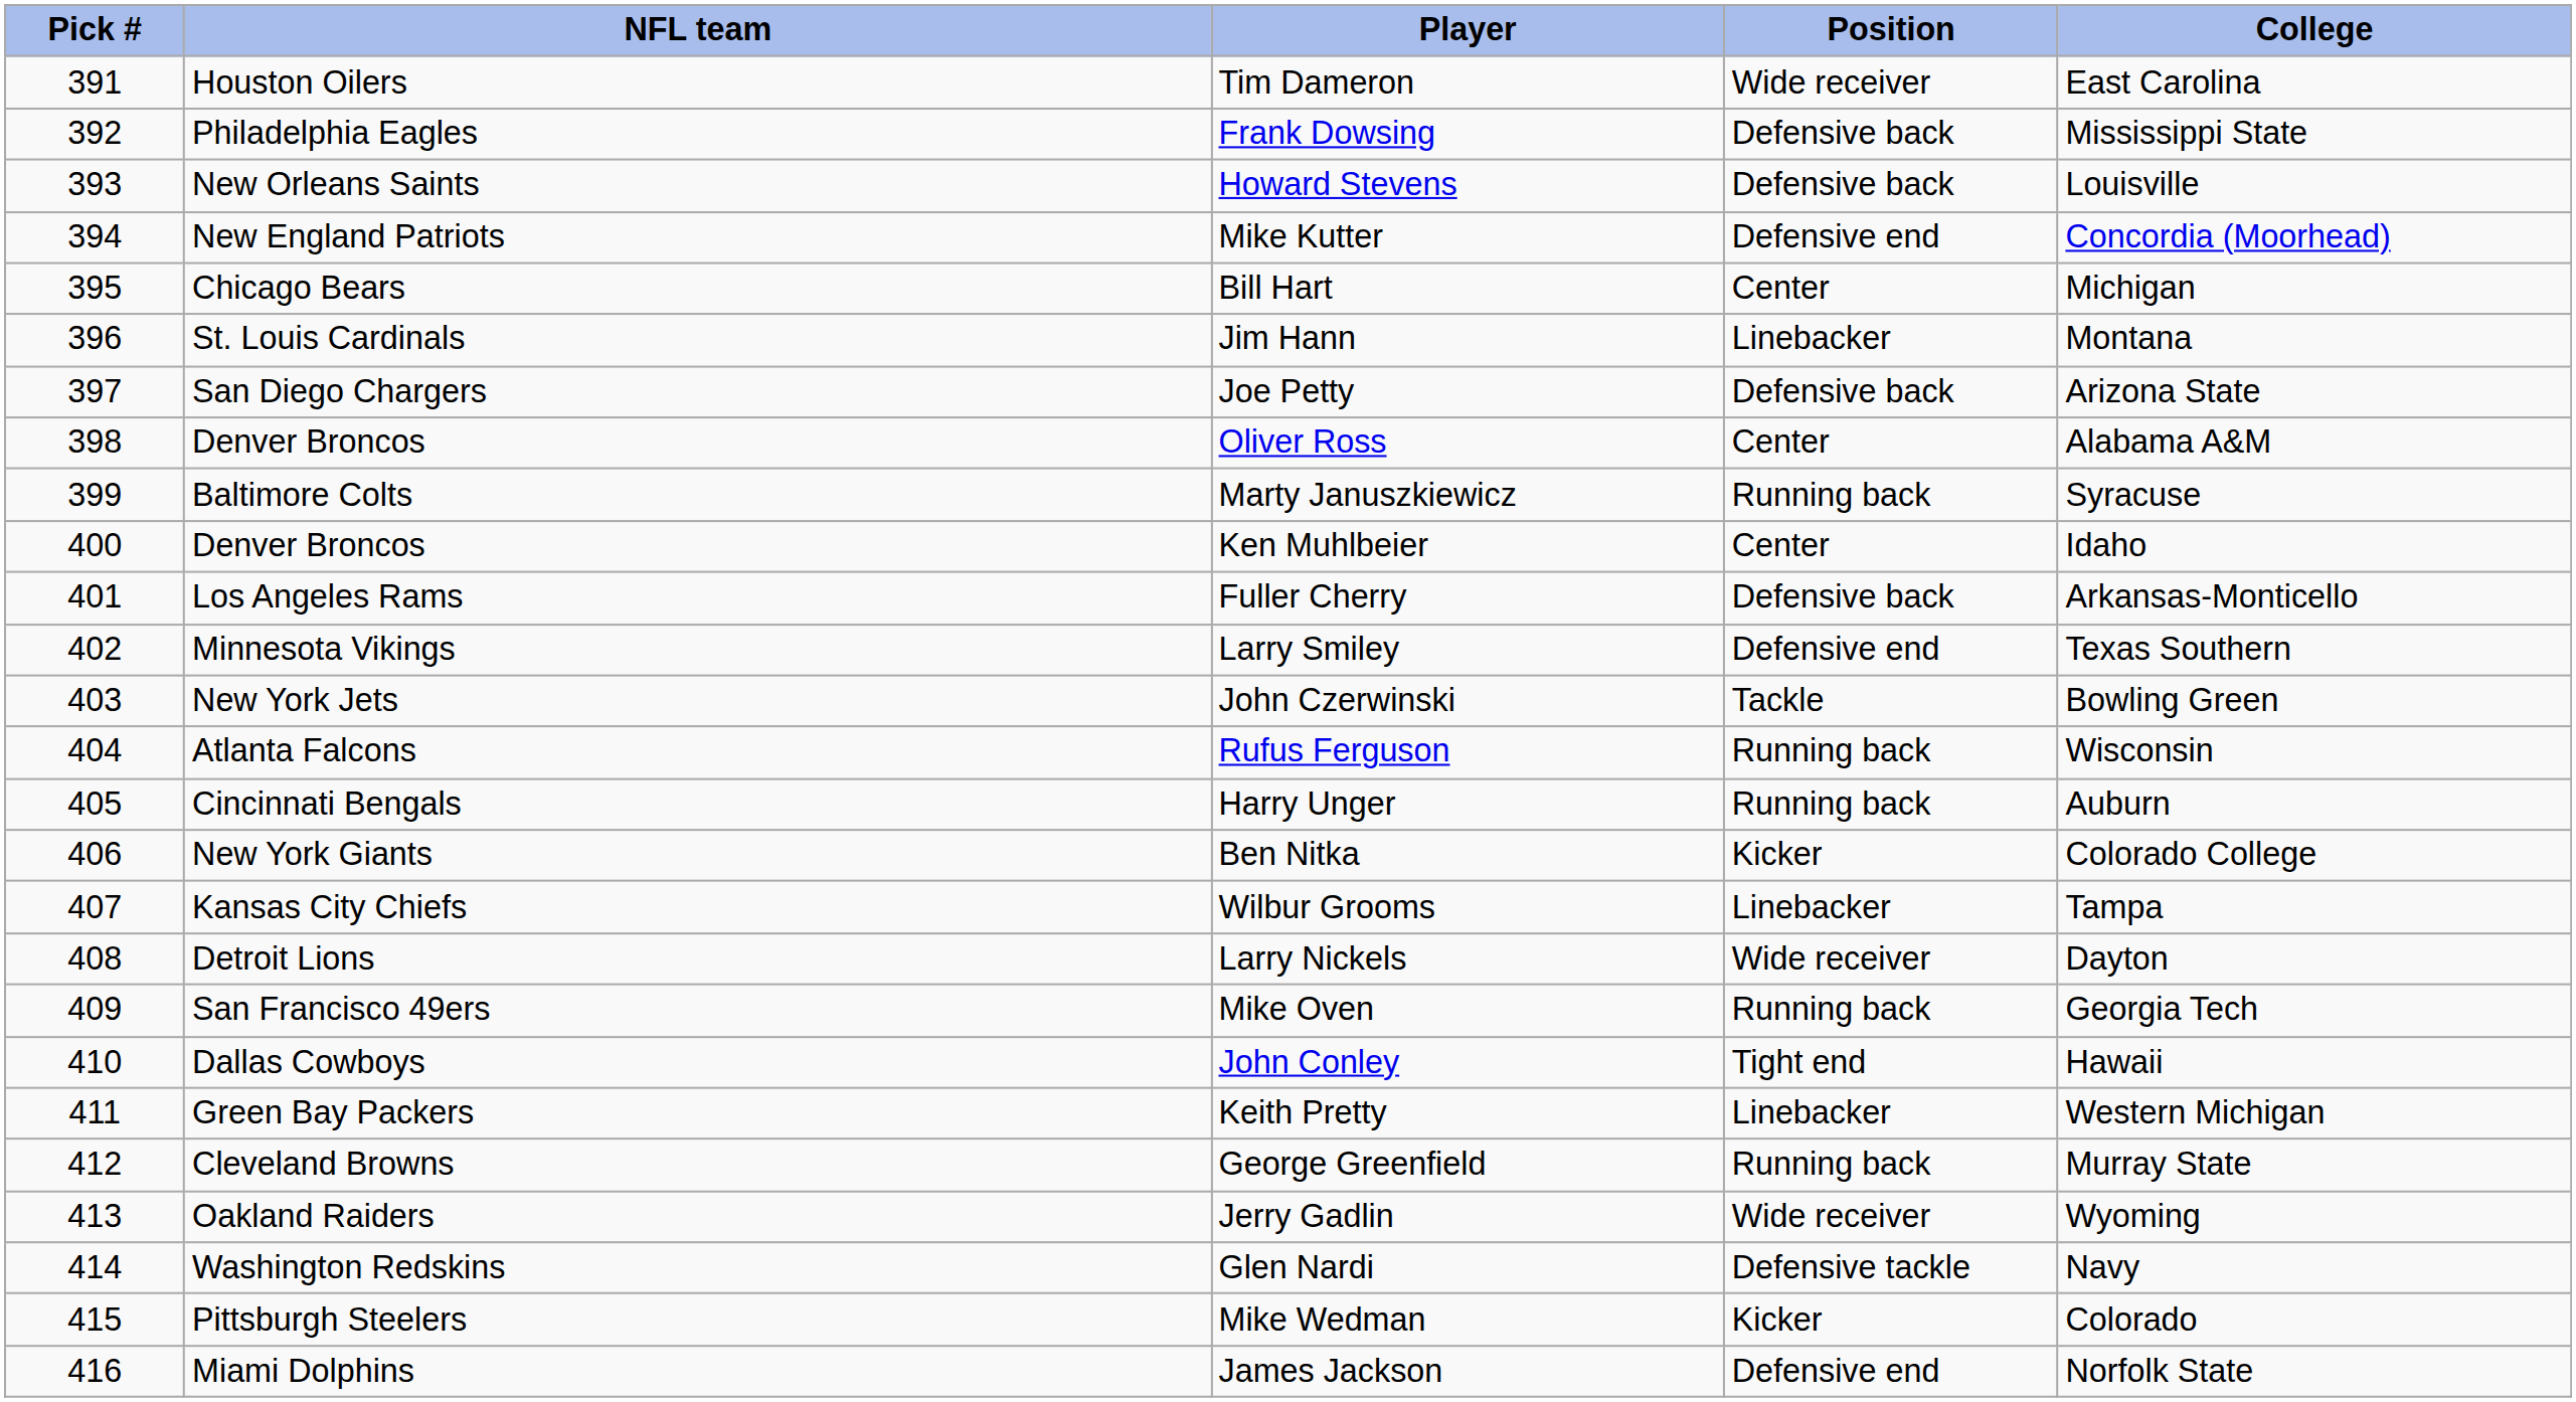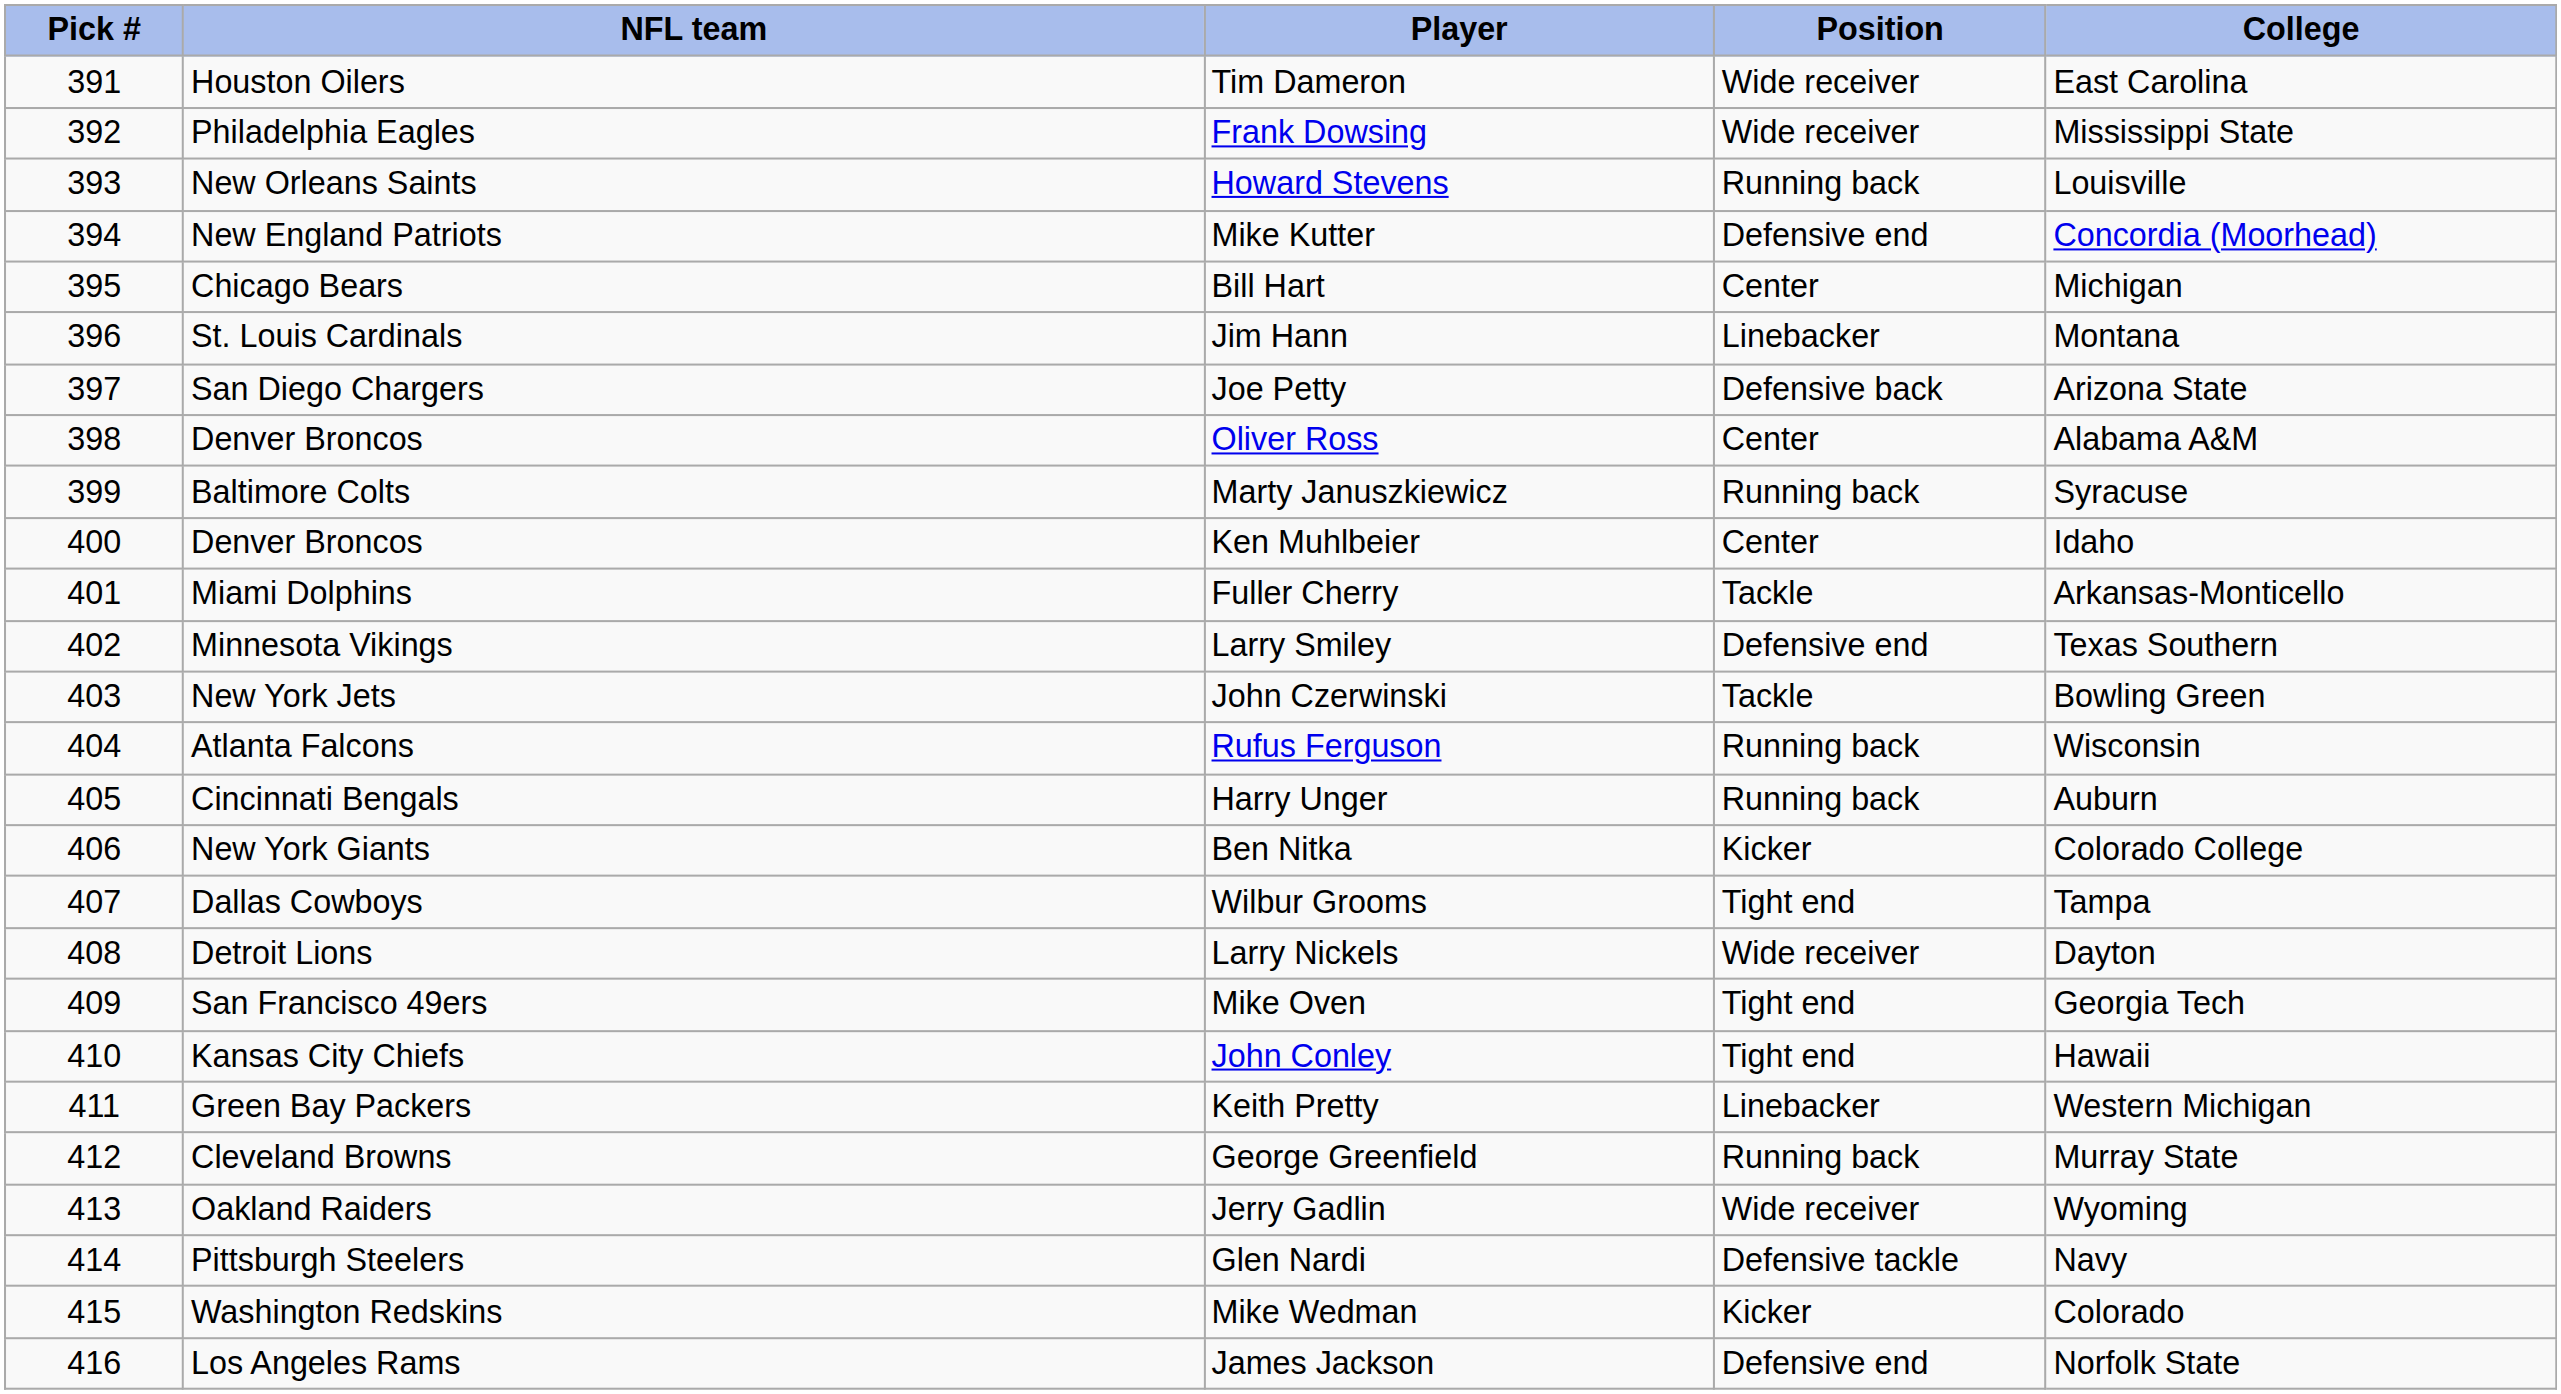 <table class="wikitable sortable sortable" style="width: 100%">
 <tr>
 <th style="background:#a8bdec; width:7%;">Pick #</th>
 <th style="width:40%; background:#a8bdec;">NFL team</th>
 <th style="width:20%; background:#a8bdec;">Player</th>
 <th style="width:13%; background:#a8bdec;">Position</th>
 <th style="background:#A8BDEC;">College</th>
 </tr>
 <tr>
 <td align=center>391</td>
 <td>Houston Oilers</td>
 <td>Tim Dameron</td>
 <td>Wide receiver</td>
 <td>East Carolina</td>
 </tr>
 <tr>
 <td align=center>392</td>
 <td>Philadelphia Eagles</td>
 <td><a href='#'>Frank Dowsing</a></td>
-<td>Defensive back</td>
+<td>Wide receiver</td>
 <td>Mississippi State</td>
 </tr>
 <tr>
 <td align=center>393</td>
 <td>New Orleans Saints</td>
 <td><a href='#'>Howard Stevens</a></td>
-<td>Defensive back</td>
+<td>Running back</td>
 <td>Louisville</td>
 </tr>
 <tr>
 <td align=center>394</td>
 <td>New England Patriots</td>
 <td>Mike Kutter</td>
 <td>Defensive end</td>
 <td><a href='#'>Concordia (Moorhead)</a></td>
 </tr>
 <tr>
 <td align=center>395</td>
 <td>Chicago Bears</td>
 <td>Bill Hart</td>
 <td>Center</td>
 <td>Michigan</td>
 </tr>
 <tr>
 <td align=center>396</td>
 <td>St. Louis Cardinals</td>
 <td>Jim Hann</td>
 <td>Linebacker</td>
 <td>Montana</td>
 </tr>
 <tr>
 <td align=center>397</td>
 <td>San Diego Chargers</td>
 <td>Joe Petty</td>
 <td>Defensive back</td>
 <td>Arizona State</td>
 </tr>
 <tr>
 <td align=center>398</td>
 <td>Denver Broncos</td>
 <td><a href='#'>Oliver Ross</a></td>
 <td>Center</td>
 <td>Alabama A&M</td>
 </tr>
 <tr>
 <td align=center>399</td>
 <td>Baltimore Colts</td>
 <td>Marty Januszkiewicz</td>
 <td>Running back</td>
 <td>Syracuse</td>
 </tr>
 <tr>
 <td align=center>400</td>
 <td>Denver Broncos</td>
 <td>Ken Muhlbeier</td>
 <td>Center</td>
 <td>Idaho</td>
 </tr>
 <tr>
 <td align=center>401</td>
-<td>Los Angeles Rams</td>
+<td>Miami Dolphins</td>
 <td>Fuller Cherry</td>
-<td>Defensive back</td>
+<td>Tackle</td>
 <td>Arkansas-Monticello</td>
 </tr>
 <tr>
 <td align=center>402</td>
 <td>Minnesota Vikings</td>
 <td>Larry Smiley</td>
 <td>Defensive end</td>
 <td>Texas Southern</td>
 </tr>
 <tr>
 <td align=center>403</td>
 <td>New York Jets</td>
 <td>John Czerwinski</td>
 <td>Tackle</td>
 <td>Bowling Green</td>
 </tr>
 <tr>
 <td align=center>404</td>
 <td>Atlanta Falcons</td>
 <td><a href='#'>Rufus Ferguson</a></td>
 <td>Running back</td>
 <td>Wisconsin</td>
 </tr>
 <tr>
 <td align=center>405</td>
 <td>Cincinnati Bengals</td>
 <td>Harry Unger</td>
 <td>Running back</td>
 <td>Auburn</td>
 </tr>
 <tr>
 <td align=center>406</td>
 <td>New York Giants</td>
 <td>Ben Nitka</td>
 <td>Kicker</td>
 <td>Colorado College</td>
 </tr>
 <tr>
 <td align=center>407</td>
-<td>Kansas City Chiefs</td>
+<td>Dallas Cowboys</td>
 <td>Wilbur Grooms</td>
-<td>Linebacker</td>
+<td>Tight end</td>
 <td>Tampa</td>
 </tr>
 <tr>
 <td align=center>408</td>
 <td>Detroit Lions</td>
 <td>Larry Nickels</td>
 <td>Wide receiver</td>
 <td>Dayton</td>
 </tr>
 <tr>
 <td align=center>409</td>
 <td>San Francisco 49ers</td>
 <td>Mike Oven</td>
-<td>Running back</td>
+<td>Tight end</td>
 <td>Georgia Tech</td>
 </tr>
 <tr>
 <td align=center>410</td>
-<td>Dallas Cowboys</td>
+<td>Kansas City Chiefs</td>
 <td><a href='#'>John Conley</a></td>
 <td>Tight end</td>
 <td>Hawaii</td>
 </tr>
 <tr>
 <td align=center>411</td>
 <td>Green Bay Packers</td>
 <td>Keith Pretty</td>
 <td>Linebacker</td>
 <td>Western Michigan</td>
 </tr>
 <tr>
 <td align=center>412</td>
 <td>Cleveland Browns</td>
 <td>George Greenfield</td>
 <td>Running back</td>
 <td>Murray State</td>
 </tr>
 <tr>
 <td align=center>413</td>
 <td>Oakland Raiders</td>
 <td>Jerry Gadlin</td>
 <td>Wide receiver</td>
 <td>Wyoming</td>
 </tr>
 <tr>
 <td align=center>414</td>
-<td>Washington Redskins</td>
+<td>Pittsburgh Steelers</td>
 <td>Glen Nardi</td>
 <td>Defensive tackle</td>
 <td>Navy</td>
 </tr>
 <tr>
 <td align=center>415</td>
-<td>Pittsburgh Steelers</td>
+<td>Washington Redskins</td>
 <td>Mike Wedman</td>
 <td>Kicker</td>
 <td>Colorado</td>
 </tr>
 <tr>
 <td align=center>416</td>
-<td>Miami Dolphins</td>
+<td>Los Angeles Rams</td>
 <td>James Jackson</td>
 <td>Defensive end</td>
 <td>Norfolk State</td>
 </tr>
 </table>
